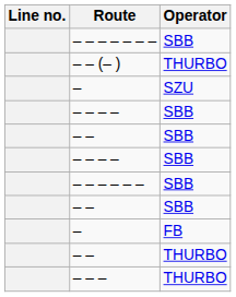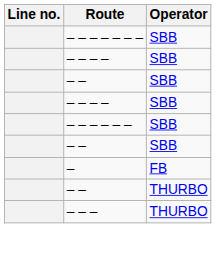 <table class="wikitable">
 <tr>
 <th scope="col">Line no.</th>
 <th scope="col">Route</th>
 <th scope="col">Operator</th>
 </tr>
 <tr>
 <th scope="row"></th>
 <td> –  –  –  –  –  –  – </td>
 <td><a href='#'>SBB</a></td>
-</tr>
-<tr>
-<th scope="row"></th>
-<td> –  –  (– )</td>
-<td><a href='#'>THURBO</a></td>
-</tr>
-<tr>
-<th scope="row"></th>
-<td> – </td>
-<td><a href='#'>SZU</a></td>
 </tr>
 <tr>
 <th scope="row"></th>
 <td> –  –  –  – </td>
 <td><a href='#'>SBB</a></td>
 </tr>
 <tr>
 <th scope="row"></th>
 <td> –  – </td>
 <td><a href='#'>SBB</a></td>
 </tr>
 <tr>
 <th scope="row"></th>
 <td> –  –  –  – </td>
 <td><a href='#'>SBB</a></td>
 </tr>
 <tr>
 <th scope="row"></th>
 <td> –  –  –  –  –  – </td>
 <td><a href='#'>SBB</a></td>
 </tr>
 <tr>
 <th scope="row"></th>
 <td> –  – </td>
 <td><a href='#'>SBB</a></td>
 </tr>
 <tr>
 <th scope="row"></th>
 <td> – </td>
 <td><a href='#'>FB</a></td>
 </tr>
 <tr>
 <th scope="row"></th>
 <td> –  – </td>
 <td><a href='#'>THURBO</a></td>
 </tr>
 <tr>
 <th scope="row"></th>
 <td> –  –  – </td>
 <td><a href='#'>THURBO</a></td>
 </tr>
 </table>
